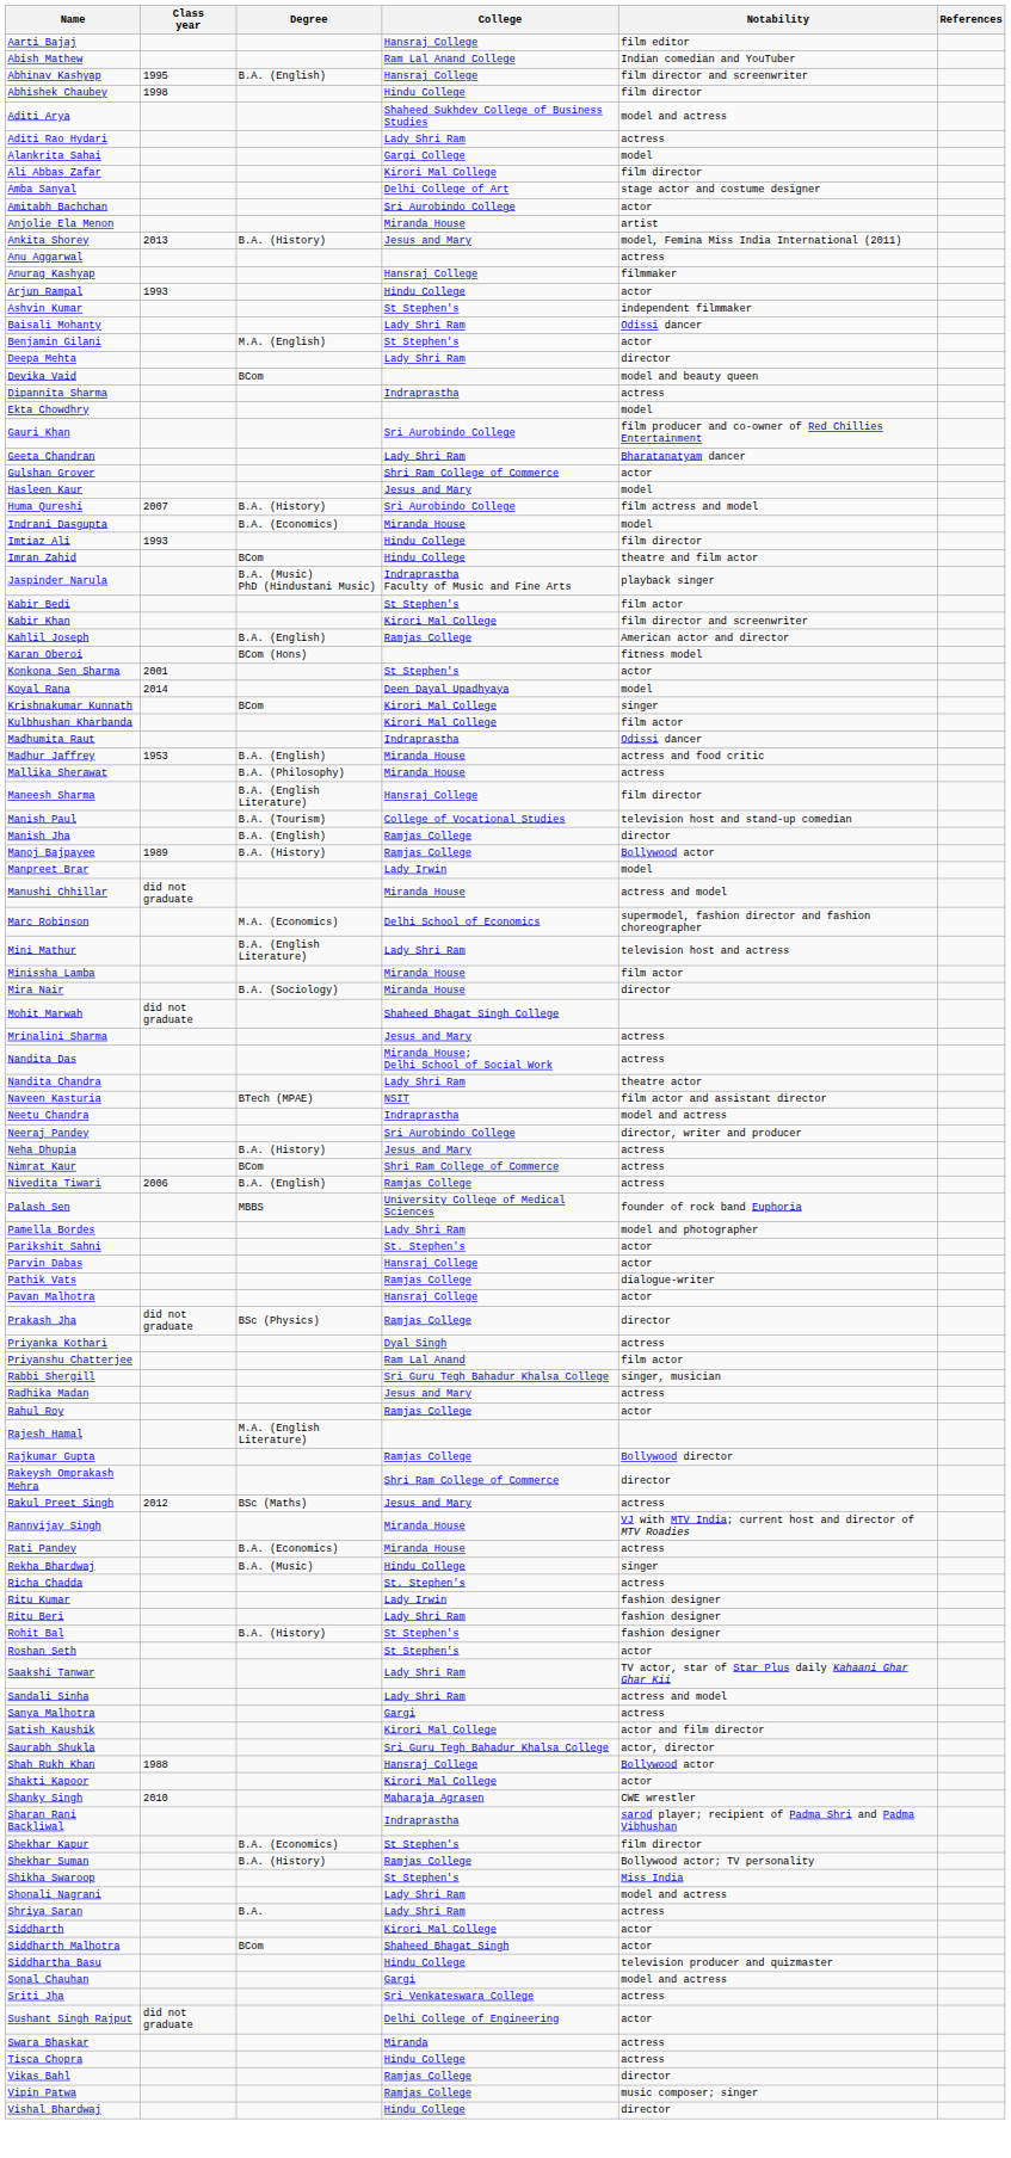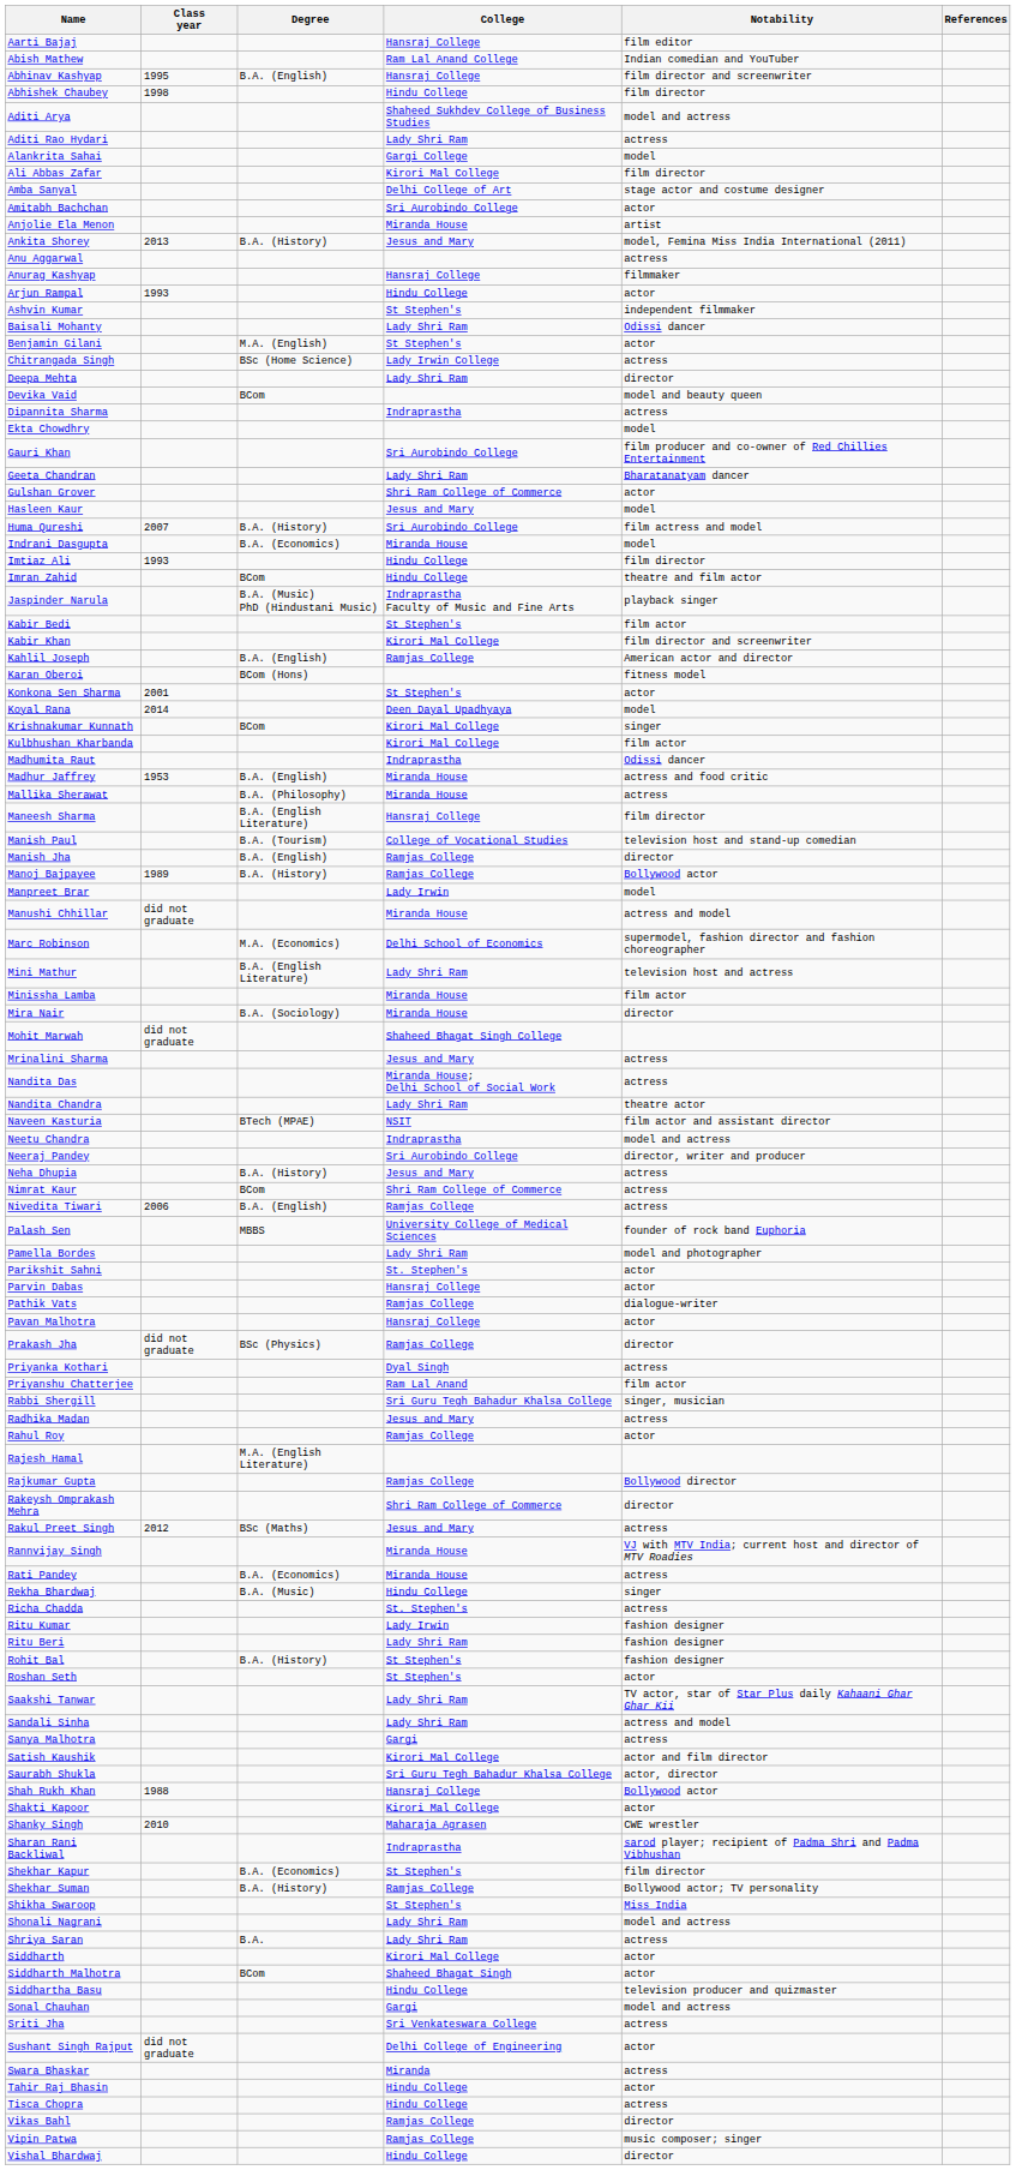 <table class="wikitable sortable">
 <tr>
 <th>Name</th>
 <th>Class<br>year</th>
 <th>Degree</th>
 <th>College</th>
 <th class="unsortable">Notability</th>
 <th class="unsortable">References</th>
 </tr>
 <tr>
 <td><a href='#'>Aarti Bajaj</a></td>
 <td></td>
 <td></td>
 <td><a href='#'>Hansraj College</a></td>
 <td>film editor</td>
 <td></td>
 </tr>
 <tr>
 <td><a href='#'>Abish Mathew</a></td>
 <td></td>
 <td></td>
 <td><a href='#'>Ram Lal Anand College</a></td>
 <td>Indian comedian and YouTuber</td>
 <td></td>
 </tr>
 <tr>
 <td><a href='#'>Abhinav Kashyap</a></td>
 <td>1995</td>
 <td>B.A. (English)</td>
 <td><a href='#'>Hansraj College</a></td>
 <td>film director and screenwriter</td>
 <td></td>
 </tr>
 <tr>
 <td><a href='#'>Abhishek Chaubey</a></td>
 <td>1998</td>
 <td></td>
 <td><a href='#'>Hindu College</a></td>
 <td>film director</td>
 <td></td>
 </tr>
 <tr>
 <td><a href='#'>Aditi Arya</a></td>
 <td></td>
 <td></td>
 <td><a href='#'>Shaheed Sukhdev College of Business Studies</a></td>
 <td>model and actress</td>
 <td></td>
 </tr>
 <tr>
 <td><a href='#'>Aditi Rao Hydari</a></td>
 <td></td>
 <td></td>
 <td><a href='#'>Lady Shri Ram</a></td>
 <td>actress</td>
 <td></td>
 </tr>
 <tr>
 <td><a href='#'>Alankrita Sahai</a></td>
 <td></td>
 <td></td>
 <td><a href='#'>Gargi College</a></td>
 <td>model</td>
 <td></td>
 </tr>
 <tr>
 <td><a href='#'>Ali Abbas Zafar</a></td>
 <td></td>
 <td></td>
 <td><a href='#'>Kirori Mal College</a></td>
 <td>film director</td>
 <td></td>
 </tr>
 <tr>
 <td><a href='#'>Amba Sanyal</a></td>
 <td></td>
 <td></td>
 <td><a href='#'>Delhi College of Art</a></td>
 <td>stage actor and costume designer</td>
 <td></td>
 </tr>
 <tr>
 <td><a href='#'>Amitabh Bachchan</a></td>
 <td></td>
 <td></td>
 <td><a href='#'>Sri Aurobindo College</a></td>
 <td>actor</td>
 <td></td>
 </tr>
 <tr>
 <td><a href='#'>Anjolie Ela Menon</a></td>
 <td></td>
 <td></td>
 <td><a href='#'>Miranda House</a></td>
 <td>artist</td>
 <td></td>
 </tr>
 <tr>
 <td><a href='#'>Ankita Shorey</a></td>
 <td>2013</td>
 <td>B.A. (History)</td>
 <td><a href='#'>Jesus and Mary</a></td>
 <td>model, Femina Miss India International (2011)</td>
 <td></td>
 </tr>
 <tr>
 <td><a href='#'>Anu Aggarwal</a></td>
 <td></td>
 <td></td>
 <td></td>
 <td>actress</td>
 <td></td>
 </tr>
 <tr>
 <td><a href='#'>Anurag Kashyap</a></td>
 <td></td>
 <td></td>
 <td><a href='#'>Hansraj College</a></td>
 <td>filmmaker</td>
 <td></td>
 </tr>
 <tr>
 <td><a href='#'>Arjun Rampal</a></td>
 <td>1993</td>
 <td></td>
 <td><a href='#'>Hindu College</a></td>
 <td>actor</td>
 <td></td>
 </tr>
 <tr>
 <td><a href='#'>Ashvin Kumar</a></td>
 <td></td>
 <td></td>
 <td><a href='#'>St Stephen's</a></td>
 <td>independent filmmaker</td>
 <td></td>
 </tr>
 <tr>
 <td><a href='#'>Baisali Mohanty</a></td>
 <td></td>
 <td></td>
 <td><a href='#'>Lady Shri Ram</a></td>
 <td><a href='#'>Odissi</a> dancer</td>
 <td></td>
 </tr>
 <tr>
 <td><a href='#'>Benjamin Gilani</a></td>
 <td></td>
 <td>M.A. (English)</td>
 <td><a href='#'>St Stephen's</a></td>
 <td>actor</td>
+<td></td>
+</tr>
+<tr>
+<td><a href='#'>Chitrangada Singh</a></td>
+<td></td>
+<td>BSc (Home Science)</td>
+<td><a href='#'>Lady Irwin College</a></td>
+<td>actress</td>
 <td></td>
 </tr>
 <tr>
 <td><a href='#'>Deepa Mehta</a></td>
 <td></td>
 <td></td>
 <td><a href='#'>Lady Shri Ram</a></td>
 <td>director</td>
 <td></td>
 </tr>
 <tr>
 <td><a href='#'>Devika Vaid</a></td>
 <td></td>
 <td>BCom</td>
 <td></td>
 <td>model and beauty queen</td>
 <td></td>
 </tr>
 <tr>
 <td><a href='#'>Dipannita Sharma</a></td>
 <td></td>
 <td></td>
 <td><a href='#'>Indraprastha</a></td>
 <td>actress</td>
 <td></td>
 </tr>
 <tr>
 <td><a href='#'>Ekta Chowdhry</a></td>
 <td></td>
 <td></td>
 <td></td>
 <td>model</td>
 <td></td>
 </tr>
 <tr>
 <td><a href='#'>Gauri Khan</a></td>
 <td></td>
 <td></td>
 <td><a href='#'>Sri Aurobindo College</a></td>
 <td>film producer and co-owner of <a href='#'>Red Chillies Entertainment</a></td>
 <td></td>
 </tr>
 <tr>
 <td><a href='#'>Geeta Chandran</a></td>
 <td></td>
 <td></td>
 <td><a href='#'>Lady Shri Ram</a></td>
 <td><a href='#'>Bharatanatyam</a> dancer</td>
 <td></td>
 </tr>
 <tr>
 <td><a href='#'>Gulshan Grover</a></td>
 <td></td>
 <td></td>
 <td><a href='#'>Shri Ram College of Commerce</a></td>
 <td>actor</td>
 <td></td>
 </tr>
 <tr>
 <td><a href='#'>Hasleen Kaur</a></td>
 <td></td>
 <td></td>
 <td><a href='#'>Jesus and Mary</a></td>
 <td>model</td>
 <td></td>
 </tr>
 <tr>
 <td><a href='#'>Huma Qureshi</a></td>
 <td>2007</td>
 <td>B.A. (History)</td>
 <td><a href='#'>Sri Aurobindo College</a></td>
 <td>film actress and model</td>
 <td></td>
 </tr>
 <tr>
 <td><a href='#'>Indrani Dasgupta</a></td>
 <td></td>
 <td>B.A. (Economics)</td>
 <td><a href='#'>Miranda House</a></td>
 <td>model</td>
 <td></td>
 </tr>
 <tr>
 <td><a href='#'>Imtiaz Ali</a></td>
 <td>1993</td>
 <td></td>
 <td><a href='#'>Hindu College</a></td>
 <td>film director</td>
 <td></td>
 </tr>
 <tr>
 <td><a href='#'>Imran Zahid</a></td>
 <td></td>
 <td>BCom</td>
 <td><a href='#'>Hindu College</a></td>
 <td>theatre and film actor</td>
 <td></td>
 </tr>
 <tr>
 <td><a href='#'>Jaspinder Narula</a></td>
 <td></td>
 <td>B.A. (Music)<br>PhD (Hindustani Music)</td>
 <td><a href='#'>Indraprastha</a><br>Faculty of Music and Fine Arts</td>
 <td>playback singer</td>
 <td></td>
 </tr>
 <tr>
 <td><a href='#'>Kabir Bedi</a></td>
 <td></td>
 <td></td>
 <td><a href='#'>St Stephen's</a></td>
 <td>film actor</td>
 <td></td>
 </tr>
 <tr>
 <td><a href='#'>Kabir Khan</a></td>
 <td></td>
 <td></td>
 <td><a href='#'>Kirori Mal College</a></td>
 <td>film director and screenwriter</td>
 <td></td>
 </tr>
 <tr>
 <td><a href='#'>Kahlil Joseph</a></td>
 <td></td>
 <td>B.A. (English)</td>
 <td><a href='#'>Ramjas College</a></td>
 <td>American actor and director</td>
 <td></td>
 </tr>
 <tr>
 <td><a href='#'>Karan Oberoi</a></td>
 <td></td>
 <td>BCom (Hons)</td>
 <td></td>
 <td>fitness model</td>
 <td></td>
 </tr>
 <tr>
 <td><a href='#'>Konkona Sen Sharma</a></td>
 <td>2001</td>
 <td></td>
 <td><a href='#'>St Stephen's</a></td>
 <td>actor</td>
 <td></td>
 </tr>
 <tr>
 <td><a href='#'>Koyal Rana</a></td>
 <td>2014</td>
 <td></td>
 <td><a href='#'>Deen Dayal Upadhyaya</a></td>
 <td>model</td>
 <td></td>
 </tr>
 <tr>
 <td><a href='#'>Krishnakumar Kunnath</a></td>
 <td></td>
 <td>BCom</td>
 <td><a href='#'>Kirori Mal College</a></td>
 <td>singer</td>
 <td></td>
 </tr>
 <tr>
 <td><a href='#'>Kulbhushan Kharbanda</a></td>
 <td></td>
 <td></td>
 <td><a href='#'>Kirori Mal College</a></td>
 <td>film actor</td>
 <td></td>
 </tr>
 <tr>
 <td><a href='#'>Madhumita Raut</a></td>
 <td></td>
 <td></td>
 <td><a href='#'>Indraprastha</a></td>
 <td><a href='#'>Odissi</a> dancer</td>
 <td></td>
 </tr>
 <tr>
 <td><a href='#'>Madhur Jaffrey</a></td>
 <td>1953</td>
 <td>B.A. (English)</td>
 <td><a href='#'>Miranda House</a></td>
 <td>actress and food critic</td>
 <td></td>
 </tr>
 <tr>
 <td><a href='#'>Mallika Sherawat</a></td>
 <td></td>
 <td>B.A. (Philosophy)</td>
 <td><a href='#'>Miranda House</a></td>
 <td>actress</td>
 <td></td>
 </tr>
 <tr>
 <td><a href='#'>Maneesh Sharma</a></td>
 <td></td>
 <td>B.A. (English Literature)</td>
 <td><a href='#'>Hansraj College</a></td>
 <td>film director</td>
 <td></td>
 </tr>
 <tr>
 <td><a href='#'>Manish Paul</a></td>
 <td></td>
 <td>B.A. (Tourism)</td>
 <td><a href='#'>College of Vocational Studies</a></td>
 <td>television host and stand-up comedian</td>
 <td></td>
 </tr>
 <tr>
 <td><a href='#'>Manish Jha</a></td>
 <td></td>
 <td>B.A. (English)</td>
 <td><a href='#'>Ramjas College</a></td>
 <td>director</td>
 <td></td>
 </tr>
 <tr>
 <td><a href='#'>Manoj Bajpayee</a></td>
 <td>1989</td>
 <td>B.A. (History)</td>
 <td><a href='#'>Ramjas College</a></td>
 <td><a href='#'>Bollywood</a> actor</td>
 <td></td>
 </tr>
 <tr>
 <td><a href='#'>Manpreet Brar</a></td>
 <td></td>
 <td></td>
 <td><a href='#'>Lady Irwin</a></td>
 <td>model</td>
 <td></td>
 </tr>
 <tr>
 <td><a href='#'>Manushi Chhillar</a></td>
 <td>did not graduate</td>
 <td></td>
 <td><a href='#'>Miranda House</a></td>
 <td>actress and model</td>
 <td></td>
 </tr>
 <tr>
 <td><a href='#'>Marc Robinson</a></td>
 <td></td>
 <td>M.A. (Economics)</td>
 <td><a href='#'>Delhi School of Economics</a></td>
 <td>supermodel, fashion director and fashion choreographer</td>
 <td></td>
 </tr>
 <tr>
 <td><a href='#'>Mini Mathur</a></td>
 <td></td>
 <td>B.A. (English Literature)</td>
 <td><a href='#'>Lady Shri Ram</a></td>
 <td>television host and actress</td>
 <td></td>
 </tr>
 <tr>
 <td><a href='#'>Minissha Lamba</a></td>
 <td></td>
 <td></td>
 <td><a href='#'>Miranda House</a></td>
 <td>film actor</td>
 <td></td>
 </tr>
 <tr>
 <td><a href='#'>Mira Nair</a></td>
 <td></td>
 <td>B.A. (Sociology)</td>
 <td><a href='#'>Miranda House</a></td>
 <td>director</td>
 <td></td>
 </tr>
 <tr>
 <td><a href='#'>Mohit Marwah</a></td>
 <td>did not graduate</td>
 <td></td>
 <td><a href='#'>Shaheed Bhagat Singh College</a></td>
 <td></td>
 <td></td>
 </tr>
 <tr>
 <td><a href='#'>Mrinalini Sharma</a></td>
 <td></td>
 <td></td>
 <td><a href='#'>Jesus and Mary</a></td>
 <td>actress</td>
 <td></td>
 </tr>
 <tr>
 <td><a href='#'>Nandita Das</a></td>
 <td></td>
 <td></td>
 <td><a href='#'>Miranda House</a>;<br><a href='#'>Delhi School of Social Work</a></td>
 <td>actress</td>
 <td></td>
 </tr>
 <tr>
 <td><a href='#'>Nandita Chandra</a></td>
 <td></td>
 <td></td>
 <td><a href='#'>Lady Shri Ram</a></td>
 <td>theatre actor</td>
 <td></td>
 </tr>
 <tr>
 <td><a href='#'>Naveen Kasturia</a></td>
 <td></td>
 <td>BTech (MPAE)</td>
 <td><a href='#'>NSIT</a></td>
 <td>film actor and assistant director</td>
 <td></td>
 </tr>
 <tr>
 <td><a href='#'>Neetu Chandra</a></td>
 <td></td>
 <td></td>
 <td><a href='#'>Indraprastha</a></td>
 <td>model and actress</td>
 <td></td>
 </tr>
 <tr>
 <td><a href='#'>Neeraj Pandey</a></td>
 <td></td>
 <td></td>
 <td><a href='#'>Sri Aurobindo College</a></td>
 <td>director, writer and producer</td>
 <td></td>
 </tr>
 <tr>
 <td><a href='#'>Neha Dhupia</a></td>
 <td></td>
 <td>B.A. (History)</td>
 <td><a href='#'>Jesus and Mary</a></td>
 <td>actress</td>
 <td></td>
 </tr>
 <tr>
 <td><a href='#'>Nimrat Kaur</a></td>
 <td></td>
 <td>BCom</td>
 <td><a href='#'>Shri Ram College of Commerce</a></td>
 <td>actress</td>
 <td></td>
 </tr>
 <tr>
 <td><a href='#'>Nivedita Tiwari</a></td>
 <td>2006</td>
 <td>B.A. (English)</td>
 <td><a href='#'>Ramjas College</a></td>
 <td>actress</td>
 <td></td>
 </tr>
 <tr>
 <td><a href='#'>Palash Sen</a></td>
 <td></td>
 <td>MBBS</td>
 <td><a href='#'>University College of Medical Sciences</a></td>
 <td>founder of rock band <a href='#'>Euphoria</a></td>
 <td></td>
 </tr>
 <tr>
 <td><a href='#'>Pamella Bordes</a></td>
 <td></td>
 <td></td>
 <td><a href='#'>Lady Shri Ram</a></td>
 <td>model and photographer</td>
 <td></td>
 </tr>
 <tr>
 <td><a href='#'>Parikshit Sahni</a></td>
 <td></td>
 <td></td>
 <td><a href='#'>St. Stephen's</a></td>
 <td>actor</td>
 <td></td>
 </tr>
 <tr>
 <td><a href='#'>Parvin Dabas</a></td>
 <td></td>
 <td></td>
 <td><a href='#'>Hansraj College</a></td>
 <td>actor</td>
 <td></td>
 </tr>
 <tr>
 <td><a href='#'>Pathik Vats</a></td>
 <td></td>
 <td></td>
 <td><a href='#'>Ramjas College</a></td>
 <td>dialogue-writer</td>
 <td></td>
 </tr>
 <tr>
 <td><a href='#'>Pavan Malhotra</a></td>
 <td></td>
 <td></td>
 <td><a href='#'>Hansraj College</a></td>
 <td>actor</td>
 <td></td>
 </tr>
 <tr>
 <td><a href='#'>Prakash Jha</a></td>
 <td>did not graduate</td>
 <td>BSc (Physics)</td>
 <td><a href='#'>Ramjas College</a></td>
 <td>director</td>
 <td></td>
 </tr>
 <tr>
 <td><a href='#'>Priyanka Kothari</a></td>
 <td></td>
 <td></td>
 <td><a href='#'>Dyal Singh</a></td>
 <td>actress</td>
 <td></td>
 </tr>
 <tr>
 <td><a href='#'>Priyanshu Chatterjee</a></td>
 <td></td>
 <td></td>
 <td><a href='#'>Ram Lal Anand</a></td>
 <td>film actor</td>
 <td></td>
 </tr>
 <tr>
 <td><a href='#'>Rabbi Shergill</a></td>
 <td></td>
 <td></td>
 <td><a href='#'>Sri Guru Tegh Bahadur Khalsa College</a></td>
 <td>singer, musician</td>
 <td></td>
 </tr>
 <tr>
 <td><a href='#'>Radhika Madan</a></td>
 <td></td>
 <td></td>
 <td><a href='#'>Jesus and Mary</a></td>
 <td>actress</td>
 <td></td>
 </tr>
 <tr>
 <td><a href='#'>Rahul Roy</a></td>
 <td></td>
 <td></td>
 <td><a href='#'>Ramjas College</a></td>
 <td>actor</td>
 <td></td>
 </tr>
 <tr>
 <td><a href='#'>Rajesh Hamal</a></td>
 <td></td>
 <td>M.A. (English Literature)</td>
 <td></td>
 <td></td>
 <td></td>
 </tr>
 <tr>
 <td><a href='#'>Rajkumar Gupta</a></td>
 <td></td>
 <td></td>
 <td><a href='#'>Ramjas College</a></td>
 <td><a href='#'>Bollywood</a> director</td>
 <td></td>
 </tr>
 <tr>
 <td><a href='#'>Rakeysh Omprakash Mehra</a></td>
 <td></td>
 <td></td>
 <td><a href='#'>Shri Ram College of Commerce</a></td>
 <td>director</td>
 <td></td>
 </tr>
 <tr>
 <td><a href='#'>Rakul Preet Singh</a></td>
 <td>2012</td>
 <td>BSc (Maths)</td>
 <td><a href='#'>Jesus and Mary</a></td>
 <td>actress</td>
 <td></td>
 </tr>
 <tr>
 <td><a href='#'>Rannvijay Singh</a></td>
 <td></td>
 <td></td>
 <td><a href='#'>Miranda House</a></td>
 <td><a href='#'>VJ</a> with <a href='#'>MTV India</a>; current host and director of <em>MTV Roadies</em></td>
 <td></td>
 </tr>
 <tr>
 <td><a href='#'>Rati Pandey</a></td>
 <td></td>
 <td>B.A. (Economics)</td>
 <td><a href='#'>Miranda House</a></td>
 <td>actress</td>
 <td></td>
 </tr>
 <tr>
 <td><a href='#'>Rekha Bhardwaj</a></td>
 <td></td>
 <td>B.A. (Music)</td>
 <td><a href='#'>Hindu College</a></td>
 <td>singer</td>
 <td></td>
 </tr>
 <tr>
 <td><a href='#'>Richa Chadda</a></td>
 <td></td>
 <td></td>
 <td><a href='#'>St. Stephen's</a></td>
 <td>actress</td>
 <td></td>
 </tr>
 <tr>
 <td><a href='#'>Ritu Kumar</a></td>
 <td></td>
 <td></td>
 <td><a href='#'>Lady Irwin</a></td>
 <td>fashion designer</td>
 <td></td>
 </tr>
 <tr>
 <td><a href='#'>Ritu Beri</a></td>
 <td></td>
 <td></td>
 <td><a href='#'>Lady Shri Ram</a></td>
 <td>fashion designer</td>
 <td></td>
 </tr>
 <tr>
 <td><a href='#'>Rohit Bal</a></td>
 <td></td>
 <td>B.A. (History)</td>
 <td><a href='#'>St Stephen's</a></td>
 <td>fashion designer</td>
 <td></td>
 </tr>
 <tr>
 <td><a href='#'>Roshan Seth</a></td>
 <td></td>
 <td></td>
 <td><a href='#'>St Stephen's</a></td>
 <td>actor</td>
 <td></td>
 </tr>
 <tr>
 <td><a href='#'>Saakshi Tanwar</a></td>
 <td></td>
 <td></td>
 <td><a href='#'>Lady Shri Ram</a></td>
 <td>TV actor, star of <a href='#'>Star Plus</a> daily <em><a href='#'>Kahaani Ghar Ghar Kii</a></em></td>
 <td></td>
 </tr>
 <tr>
 <td><a href='#'>Sandali Sinha</a></td>
 <td></td>
 <td></td>
 <td><a href='#'>Lady Shri Ram</a></td>
 <td>actress and model</td>
 <td></td>
 </tr>
 <tr>
 <td><a href='#'>Sanya Malhotra</a></td>
 <td></td>
 <td></td>
 <td><a href='#'>Gargi</a></td>
 <td>actress</td>
 <td></td>
 </tr>
 <tr>
 <td><a href='#'>Satish Kaushik</a></td>
 <td></td>
 <td></td>
 <td><a href='#'>Kirori Mal College</a></td>
 <td>actor and film director</td>
 <td></td>
 </tr>
 <tr>
 <td><a href='#'>Saurabh Shukla</a></td>
 <td></td>
 <td></td>
 <td><a href='#'>Sri Guru Tegh Bahadur Khalsa College</a></td>
 <td>actor, director</td>
 <td></td>
 </tr>
 <tr>
 <td><a href='#'>Shah Rukh Khan</a></td>
 <td>1988</td>
 <td></td>
 <td><a href='#'>Hansraj College</a></td>
 <td><a href='#'>Bollywood</a> actor</td>
 <td></td>
 </tr>
 <tr>
 <td><a href='#'>Shakti Kapoor</a></td>
 <td></td>
 <td></td>
 <td><a href='#'>Kirori Mal College</a></td>
 <td>actor</td>
 <td></td>
 </tr>
 <tr>
 <td><a href='#'>Shanky Singh</a></td>
 <td>2010</td>
 <td></td>
 <td><a href='#'>Maharaja Agrasen</a></td>
 <td>CWE wrestler</td>
 <td></td>
 </tr>
 <tr>
 <td><a href='#'>Sharan Rani Backliwal</a></td>
 <td></td>
 <td></td>
 <td><a href='#'>Indraprastha</a></td>
 <td><a href='#'>sarod</a> player; recipient of <a href='#'>Padma Shri</a> and <a href='#'>Padma Vibhushan</a></td>
 <td></td>
 </tr>
 <tr>
 <td><a href='#'>Shekhar Kapur</a></td>
 <td></td>
 <td>B.A. (Economics)</td>
 <td><a href='#'>St Stephen's</a></td>
 <td>film director</td>
 <td></td>
 </tr>
 <tr>
 <td><a href='#'>Shekhar Suman</a></td>
 <td></td>
 <td>B.A. (History)</td>
 <td><a href='#'>Ramjas College</a></td>
 <td>Bollywood actor; TV personality</td>
 <td></td>
 </tr>
 <tr>
 <td><a href='#'>Shikha Swaroop</a></td>
 <td></td>
 <td></td>
 <td><a href='#'>St Stephen's</a></td>
 <td><a href='#'>Miss India</a></td>
 <td></td>
 </tr>
 <tr>
 <td><a href='#'>Shonali Nagrani</a></td>
 <td></td>
 <td></td>
 <td><a href='#'>Lady Shri Ram</a></td>
 <td>model and actress</td>
 <td></td>
 </tr>
 <tr>
 <td><a href='#'>Shriya Saran</a></td>
 <td></td>
 <td>B.A.</td>
 <td><a href='#'>Lady Shri Ram</a></td>
 <td>actress</td>
 <td></td>
 </tr>
 <tr>
 <td><a href='#'>Siddharth</a></td>
 <td></td>
 <td></td>
 <td><a href='#'>Kirori Mal College</a></td>
 <td>actor</td>
 <td></td>
 </tr>
 <tr>
 <td><a href='#'>Siddharth Malhotra</a></td>
 <td></td>
 <td>BCom</td>
 <td><a href='#'>Shaheed Bhagat Singh</a></td>
 <td>actor</td>
 <td></td>
 </tr>
 <tr>
 <td><a href='#'>Siddhartha Basu</a></td>
 <td></td>
 <td></td>
 <td><a href='#'>Hindu College</a></td>
 <td>television producer and quizmaster</td>
 <td></td>
 </tr>
 <tr>
 <td><a href='#'>Sonal Chauhan</a></td>
 <td></td>
 <td></td>
 <td><a href='#'>Gargi</a></td>
 <td>model and actress</td>
 <td></td>
 </tr>
 <tr>
 <td><a href='#'>Sriti Jha</a></td>
 <td></td>
 <td></td>
 <td><a href='#'>Sri Venkateswara College</a></td>
 <td>actress</td>
 <td></td>
 </tr>
 <tr>
 <td><a href='#'>Sushant Singh Rajput</a></td>
 <td>did not graduate</td>
 <td></td>
 <td><a href='#'>Delhi College of Engineering</a></td>
 <td>actor</td>
 <td></td>
 </tr>
 <tr>
 <td><a href='#'>Swara Bhaskar</a></td>
 <td></td>
 <td></td>
 <td><a href='#'>Miranda</a></td>
 <td>actress</td>
 <td></td>
 </tr>
 <tr>
+<td><a href='#'>Tahir Raj Bhasin</a></td>
+<td></td>
+<td></td>
+<td><a href='#'>Hindu College</a></td>
+<td>actor</td>
+<td></td>
+</tr>
+<tr>
 <td><a href='#'>Tisca Chopra</a></td>
 <td></td>
 <td></td>
 <td><a href='#'>Hindu College</a></td>
 <td>actress</td>
 <td></td>
 </tr>
 <tr>
 <td><a href='#'>Vikas Bahl</a></td>
 <td></td>
 <td></td>
 <td><a href='#'>Ramjas College</a></td>
 <td>director</td>
 <td></td>
 </tr>
 <tr>
 <td><a href='#'>Vipin Patwa</a></td>
 <td></td>
 <td></td>
 <td><a href='#'>Ramjas College</a></td>
 <td>music composer; singer</td>
 <td></td>
 </tr>
 <tr>
 <td><a href='#'>Vishal Bhardwaj</a></td>
 <td></td>
 <td></td>
 <td><a href='#'>Hindu College</a></td>
 <td>director</td>
 <td></td>
 </tr>
 </table>
